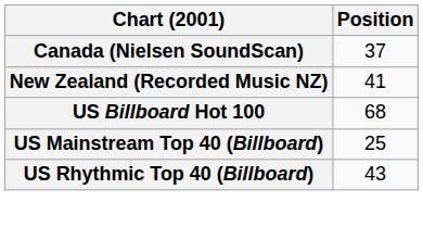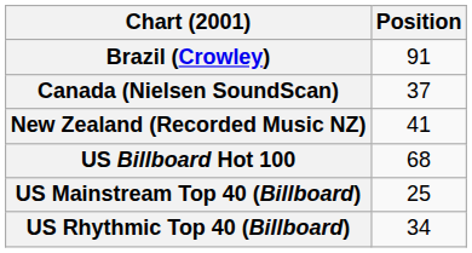 <table class="wikitable sortable plainrowheaders" style="text-align:center">
 <tr>
 <th scope="col">Chart (2001)</th>
 <th scope="col">Position</th>
+</tr>
+<tr>
+<th scope="row">Brazil (<a href='#'>Crowley</a>)</th>
+<td>91</td>
 </tr>
 <tr>
 <th scope="row">Canada (Nielsen SoundScan)</th>
 <td>37</td>
 </tr>
 <tr>
 <th scope="row">New Zealand (Recorded Music NZ)</th>
 <td>41</td>
 </tr>
 <tr>
 <th scope="row">US <em>Billboard</em> Hot 100</th>
 <td>68</td>
 </tr>
 <tr>
 <th scope="row">US Mainstream Top 40 (<em>Billboard</em>)</th>
 <td>25</td>
 </tr>
 <tr>
 <th scope="row">US Rhythmic Top 40 (<em>Billboard</em>)</th>
-<td>43</td>
+<td>34</td>
 </tr>
 </table>
